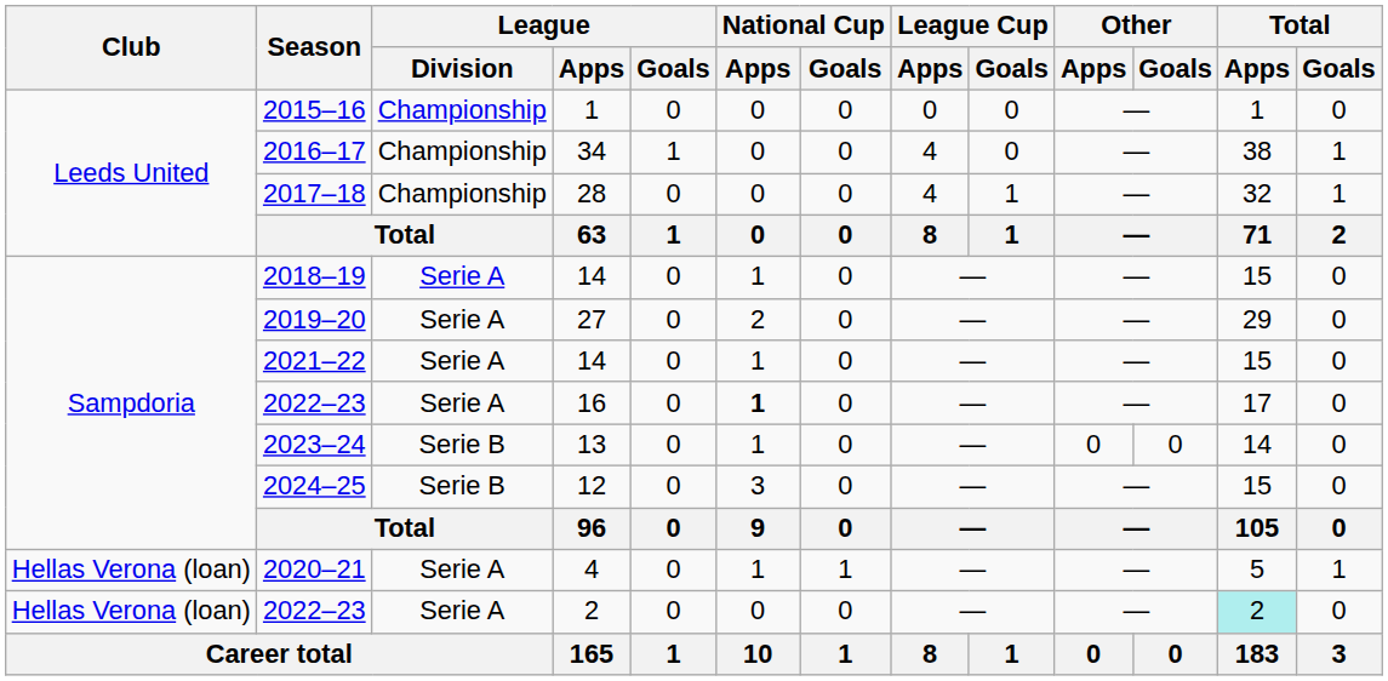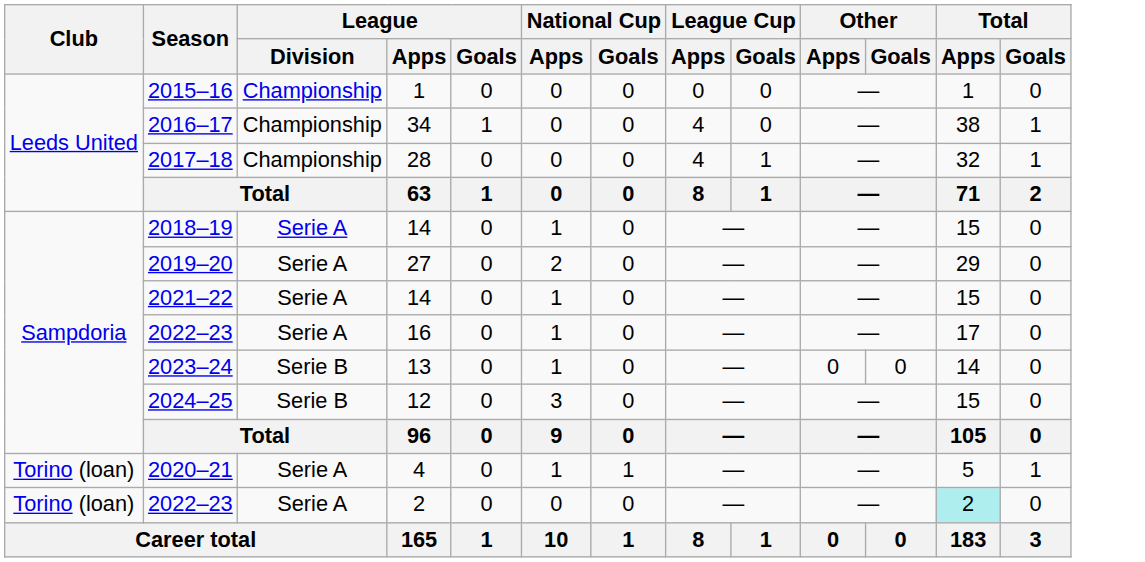 <table class=wikitable style="text-align:center;">
 <tr>
 <th rowspan="2">Club</th>
 <th rowspan="2">Season</th>
 <th colspan="3">League</th>
 <th colspan="2">National Cup</th>
 <th colspan="2">League Cup</th>
 <th colspan="2">Other</th>
 <th colspan="2">Total</th>
 </tr>
 <tr>
 <th>Division</th>
 <th>Apps</th>
 <th>Goals</th>
 <th>Apps</th>
 <th>Goals</th>
 <th>Apps</th>
 <th>Goals</th>
 <th>Apps</th>
 <th>Goals</th>
 <th>Apps</th>
 <th>Goals</th>
 </tr>
 <tr>
 <td rowspan="4"><a href='#'>Leeds United</a></td>
 <td><a href='#'>2015–16</a></td>
 <td><a href='#'>Championship</a></td>
 <td>1</td>
 <td>0</td>
 <td>0</td>
 <td>0</td>
 <td>0</td>
 <td>0</td>
 <td colspan="2">—</td>
 <td>1</td>
 <td>0</td>
 </tr>
 <tr>
 <td><a href='#'>2016–17</a></td>
 <td>Championship</td>
 <td>34</td>
 <td>1</td>
 <td>0</td>
 <td>0</td>
 <td>4</td>
 <td>0</td>
 <td colspan="2">—</td>
 <td>38</td>
 <td>1</td>
 </tr>
 <tr>
 <td><a href='#'>2017–18</a></td>
 <td>Championship</td>
 <td>28</td>
 <td>0</td>
 <td>0</td>
 <td>0</td>
 <td>4</td>
 <td>1</td>
 <td colspan="2">—</td>
 <td>32</td>
 <td>1</td>
 </tr>
 <tr>
 <th colspan="2">Total</th>
 <th>63</th>
 <th>1</th>
 <th>0</th>
 <th>0</th>
 <th>8</th>
 <th>1</th>
 <th colspan="2">—</th>
 <th>71</th>
 <th>2</th>
 </tr>
 <tr>
 <td rowspan="7"><a href='#'>Sampdoria</a></td>
 <td><a href='#'>2018–19</a></td>
 <td><a href='#'>Serie A</a></td>
 <td>14</td>
 <td>0</td>
 <td>1</td>
 <td>0</td>
 <td colspan="2">—</td>
 <td colspan="2">—</td>
 <td>15</td>
 <td>0</td>
 </tr>
 <tr>
 <td><a href='#'>2019–20</a></td>
 <td>Serie A</td>
 <td>27</td>
 <td>0</td>
 <td>2</td>
 <td>0</td>
 <td colspan="2">—</td>
 <td colspan="2">—</td>
 <td>29</td>
 <td>0</td>
 </tr>
 <tr>
 <td><a href='#'>2021–22</a></td>
 <td>Serie A</td>
 <td>14</td>
 <td>0</td>
 <td>1</td>
 <td>0</td>
 <td colspan="2">—</td>
 <td colspan="2">—</td>
 <td>15</td>
 <td>0</td>
 </tr>
 <tr>
 <td><a href='#'>2022–23</a></td>
 <td>Serie A</td>
 <td>16</td>
 <td>0</td>
-<td><strong>1</strong></td>
+<td>1</td>
 <td>0</td>
 <td colspan="2">—</td>
 <td colspan="2">—</td>
 <td>17</td>
 <td>0</td>
 </tr>
 <tr>
 <td><a href='#'>2023–24</a></td>
 <td>Serie B</td>
 <td>13</td>
 <td>0</td>
 <td>1</td>
 <td>0</td>
 <td colspan="2">—</td>
 <td>0</td>
 <td>0</td>
 <td>14</td>
 <td>0</td>
 </tr>
 <tr>
 <td><a href='#'>2024–25</a></td>
 <td>Serie B</td>
 <td>12</td>
 <td>0</td>
 <td>3</td>
 <td>0</td>
 <td colspan="2">—</td>
 <td colspan="2">—</td>
 <td>15</td>
 <td>0</td>
 </tr>
 <tr>
 <th colspan="2">Total</th>
 <th>96</th>
 <th>0</th>
 <th>9</th>
 <th>0</th>
 <th colspan="2">—</th>
 <th colspan="2">—</th>
 <th>105</th>
 <th>0</th>
 </tr>
 <tr>
-<td><a href='#'>Hellas Verona</a> (loan)</td>
+<td><a href='#'>Torino</a> (loan)</td>
 <td><a href='#'>2020–21</a></td>
 <td>Serie A</td>
 <td>4</td>
 <td>0</td>
 <td>1</td>
 <td>1</td>
 <td colspan="2">—</td>
 <td colspan="2">—</td>
 <td>5</td>
 <td>1</td>
 </tr>
 <tr>
-<td><a href='#'>Hellas Verona</a> (loan)</td>
+<td><a href='#'>Torino</a> (loan)</td>
 <td><a href='#'>2022–23</a></td>
 <td>Serie A</td>
 <td>2</td>
 <td>0</td>
 <td>0</td>
 <td>0</td>
 <td colspan="2">—</td>
 <td colspan="2">—</td>
 <td style="background: paleturquoise;">2</td>
 <td>0</td>
 </tr>
 <tr>
 <th colspan="3">Career total</th>
 <th>165</th>
 <th>1</th>
 <th>10</th>
 <th>1</th>
 <th>8</th>
 <th>1</th>
 <th>0</th>
 <th>0</th>
 <th>183</th>
 <th>3</th>
 </tr>
 </table>
